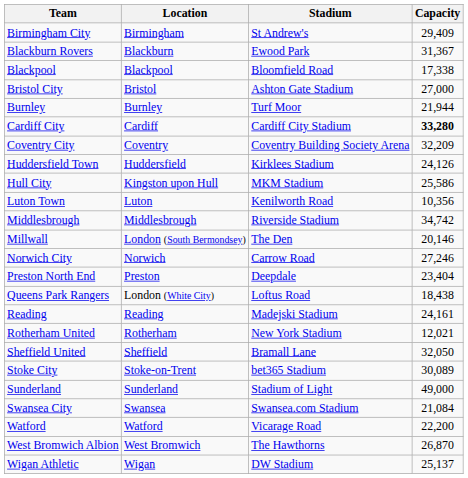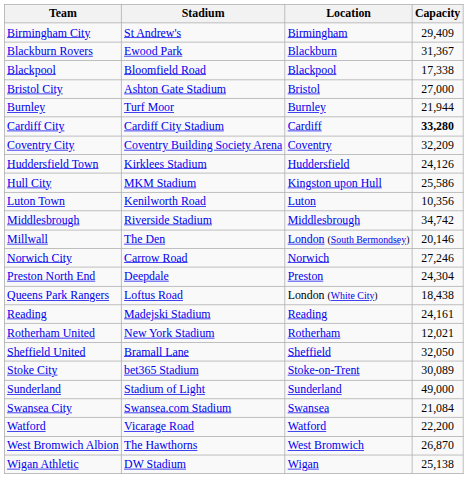 <table class="wikitable sortable">
 <tr>
 <th>Team</th>
+<th>Stadium</th>
 <th>Location</th>
-<th>Stadium</th>
 <th>Capacity</th>
 </tr>
 <tr>
 <td><a href='#'>Birmingham City</a></td>
+<td><a href='#'>St Andrew's</a></td>
 <td><a href='#'>Birmingham</a></td>
-<td><a href='#'>St Andrew's</a></td>
 <td align="center">29,409</td>
 </tr>
 <tr>
 <td><a href='#'>Blackburn Rovers</a></td>
+<td><a href='#'>Ewood Park</a></td>
 <td><a href='#'>Blackburn</a></td>
-<td><a href='#'>Ewood Park</a></td>
 <td align="center">31,367</td>
 </tr>
 <tr>
 <td><a href='#'>Blackpool</a></td>
+<td><a href='#'>Bloomfield Road</a></td>
 <td><a href='#'>Blackpool</a></td>
-<td><a href='#'>Bloomfield Road</a></td>
 <td align="center">17,338</td>
 </tr>
 <tr>
 <td><a href='#'>Bristol City</a></td>
+<td><a href='#'>Ashton Gate Stadium</a></td>
 <td><a href='#'>Bristol</a></td>
-<td><a href='#'>Ashton Gate Stadium</a></td>
 <td align="center">27,000</td>
 </tr>
 <tr>
 <td><a href='#'>Burnley</a></td>
+<td><a href='#'>Turf Moor</a></td>
 <td><a href='#'>Burnley</a></td>
-<td><a href='#'>Turf Moor</a></td>
 <td align="center">21,944</td>
 </tr>
 <tr>
 <td><a href='#'>Cardiff City</a></td>
+<td><a href='#'>Cardiff City Stadium</a></td>
 <td><a href='#'>Cardiff</a></td>
-<td><a href='#'>Cardiff City Stadium</a></td>
 <td align="center"><strong>33,280</strong></td>
 </tr>
 <tr>
 <td><a href='#'>Coventry City</a></td>
+<td><a href='#'>Coventry Building Society Arena</a></td>
 <td><a href='#'>Coventry</a></td>
-<td><a href='#'>Coventry Building Society Arena</a></td>
 <td align="center">32,209</td>
 </tr>
 <tr>
 <td><a href='#'>Huddersfield Town</a></td>
+<td><a href='#'>Kirklees Stadium</a></td>
 <td><a href='#'>Huddersfield</a></td>
-<td><a href='#'>Kirklees Stadium</a></td>
 <td align="center">24,126</td>
 </tr>
 <tr>
 <td><a href='#'>Hull City</a></td>
+<td><a href='#'>MKM Stadium</a></td>
 <td><a href='#'>Kingston upon Hull</a></td>
-<td><a href='#'>MKM Stadium</a></td>
 <td align="center">25,586</td>
 </tr>
 <tr>
 <td><a href='#'>Luton Town</a></td>
+<td><a href='#'>Kenilworth Road</a></td>
 <td><a href='#'>Luton</a></td>
-<td><a href='#'>Kenilworth Road</a></td>
 <td align="center">10,356</td>
 </tr>
 <tr>
 <td><a href='#'>Middlesbrough</a></td>
+<td><a href='#'>Riverside Stadium</a></td>
 <td><a href='#'>Middlesbrough</a></td>
-<td><a href='#'>Riverside Stadium</a></td>
 <td align="center">34,742</td>
 </tr>
 <tr>
 <td><a href='#'>Millwall</a></td>
+<td><a href='#'>The Den</a></td>
 <td><a href='#'>London</a> <small>(<a href='#'>South Bermondsey</a>)</small></td>
-<td><a href='#'>The Den</a></td>
 <td align="center">20,146</td>
 </tr>
 <tr>
 <td><a href='#'>Norwich City</a></td>
+<td><a href='#'>Carrow Road</a></td>
 <td><a href='#'>Norwich</a></td>
-<td><a href='#'>Carrow Road</a></td>
 <td align="center">27,246</td>
 </tr>
 <tr>
 <td><a href='#'>Preston North End</a></td>
+<td><a href='#'>Deepdale</a></td>
 <td><a href='#'>Preston</a></td>
-<td><a href='#'>Deepdale</a></td>
-<td align="center">23,404</td>
+<td align="center">24,304</td>
 </tr>
 <tr>
 <td><a href='#'>Queens Park Rangers</a></td>
+<td><a href='#'>Loftus Road</a></td>
 <td>London <small>(<a href='#'>White City</a>)</small></td>
-<td><a href='#'>Loftus Road</a></td>
 <td align="center">18,438</td>
 </tr>
 <tr>
 <td><a href='#'>Reading</a></td>
+<td><a href='#'>Madejski Stadium</a></td>
 <td><a href='#'>Reading</a></td>
-<td><a href='#'>Madejski Stadium</a></td>
 <td align="center">24,161</td>
 </tr>
 <tr>
 <td><a href='#'>Rotherham United</a></td>
+<td><a href='#'>New York Stadium</a></td>
 <td><a href='#'>Rotherham</a></td>
-<td><a href='#'>New York Stadium</a></td>
 <td align="center">12,021</td>
 </tr>
 <tr>
 <td><a href='#'>Sheffield United</a></td>
+<td><a href='#'>Bramall Lane</a></td>
 <td><a href='#'>Sheffield</a></td>
-<td><a href='#'>Bramall Lane</a></td>
 <td align="center">32,050</td>
 </tr>
 <tr>
 <td><a href='#'>Stoke City</a></td>
+<td><a href='#'>bet365 Stadium</a></td>
 <td><a href='#'>Stoke-on-Trent</a></td>
-<td><a href='#'>bet365 Stadium</a></td>
 <td align="center">30,089</td>
 </tr>
 <tr>
 <td><a href='#'>Sunderland</a></td>
+<td><a href='#'>Stadium of Light</a></td>
 <td><a href='#'>Sunderland</a></td>
-<td><a href='#'>Stadium of Light</a></td>
 <td align="center">49,000</td>
 </tr>
 <tr>
 <td><a href='#'>Swansea City</a></td>
+<td><a href='#'>Swansea.com Stadium</a></td>
 <td><a href='#'>Swansea</a></td>
-<td><a href='#'>Swansea.com Stadium</a></td>
 <td align="center">21,084</td>
 </tr>
 <tr>
 <td><a href='#'>Watford</a></td>
+<td><a href='#'>Vicarage Road</a></td>
 <td><a href='#'>Watford</a></td>
-<td><a href='#'>Vicarage Road</a></td>
 <td align="center">22,200</td>
 </tr>
 <tr>
 <td><a href='#'>West Bromwich Albion</a></td>
+<td><a href='#'>The Hawthorns</a></td>
 <td><a href='#'>West Bromwich</a></td>
-<td><a href='#'>The Hawthorns</a></td>
 <td align="center">26,870</td>
 </tr>
 <tr>
 <td><a href='#'>Wigan Athletic</a></td>
+<td><a href='#'>DW Stadium</a></td>
 <td><a href='#'>Wigan</a></td>
-<td><a href='#'>DW Stadium</a></td>
-<td align="center">25,137</td>
+<td align="center">25,138</td>
 </tr>
 </table>
